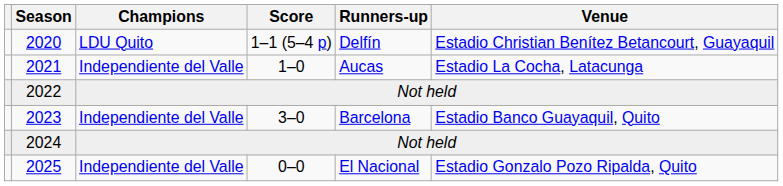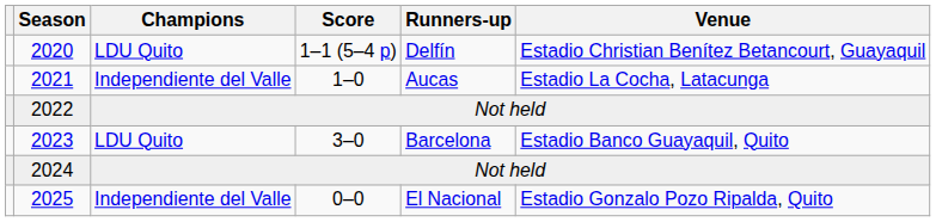 <table class="wikitable">
 <tr>
 <th width=></th>
 <th>Season</th>
 <th>Champions</th>
 <th>Score</th>
 <th>Runners-up</th>
 <th>Venue</th>
 </tr>
 <tr>
 <td></td>
 <td align=center><a href='#'>2020</a></td>
 <td><a href='#'>LDU Quito</a> </td>
 <td align=center>1–1 (5–4 <a href='#'>p</a>)</td>
 <td><a href='#'>Delfín</a></td>
 <td><a href='#'>Estadio Christian Benítez Betancourt</a>, <a href='#'>Guayaquil</a></td>
 </tr>
 <tr>
 <td></td>
 <td align=center><a href='#'>2021</a></td>
 <td><a href='#'>Independiente del Valle</a> </td>
 <td align=center>1–0</td>
 <td><a href='#'>Aucas</a></td>
 <td><a href='#'>Estadio La Cocha</a>, <a href='#'>Latacunga</a></td>
 </tr>
 <tr bgcolor=#efefef>
 <td></td>
 <td align=center>2022</td>
 <td colspan="5" align=center><em>Not held</em></td>
 </tr>
 <tr>
 <td></td>
 <td align=center><a href='#'>2023</a></td>
-<td><a href='#'>Independiente del Valle</a> </td>
+<td><a href='#'>LDU Quito</a> </td>
 <td align=center>3–0</td>
 <td><a href='#'>Barcelona</a></td>
 <td><a href='#'>Estadio Banco Guayaquil</a>, <a href='#'>Quito</a></td>
 </tr>
 <tr bgcolor=#efefef>
 <td></td>
 <td align=center>2024</td>
 <td colspan="5" align=center><em>Not held</em></td>
 </tr>
 <tr>
 <td></td>
 <td align=center><a href='#'>2025</a></td>
 <td><a href='#'>Independiente del Valle</a> </td>
 <td align=center>0–0 </td>
 <td><a href='#'>El Nacional</a></td>
 <td><a href='#'>Estadio Gonzalo Pozo Ripalda</a>, <a href='#'>Quito</a></td>
 </tr>
 </table>
